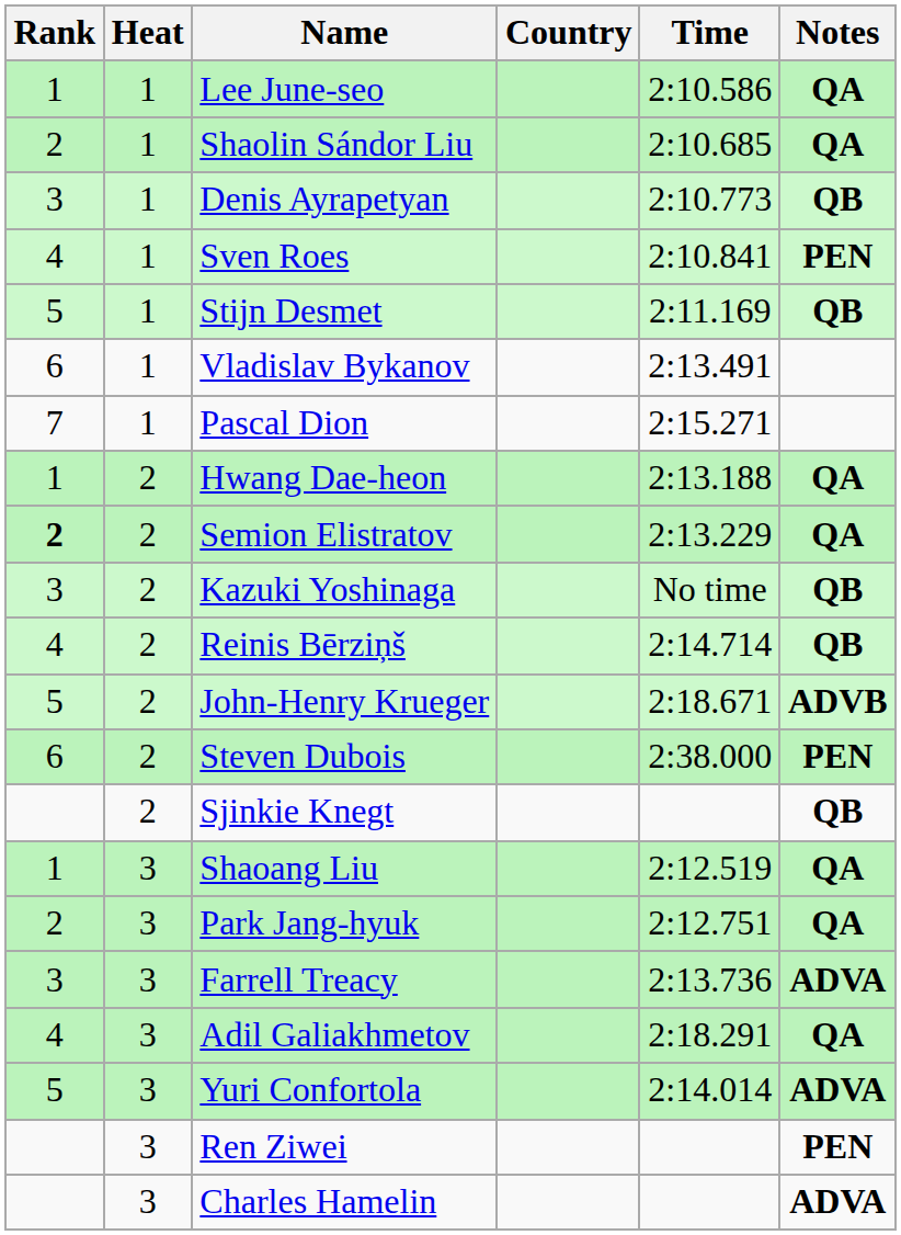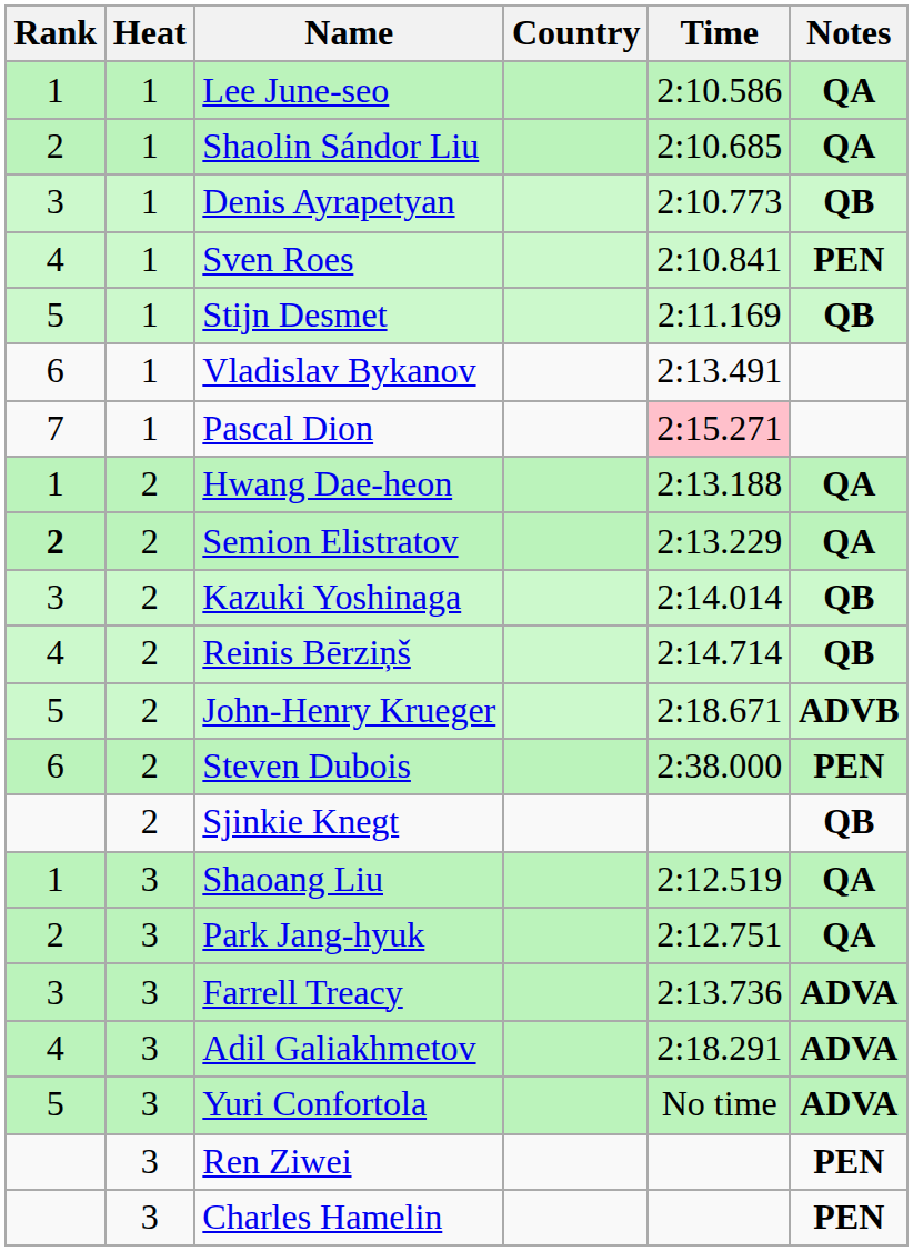 <table class="wikitable sortable" style="text-align:center">
 <tr>
 <th>Rank</th>
 <th>Heat</th>
 <th>Name</th>
 <th>Country</th>
 <th>Time</th>
 <th>Notes</th>
 </tr>
 <tr bgcolor=#bbf3bb>
 <td>1</td>
 <td>1</td>
 <td align=left><a href='#'>Lee June-seo</a></td>
 <td align=left></td>
 <td>2:10.586</td>
 <td><strong>QA</strong></td>
 </tr>
 <tr bgcolor=#bbf3bb>
 <td>2</td>
 <td>1</td>
 <td align=left><a href='#'>Shaolin Sándor Liu</a></td>
 <td align=left></td>
 <td>2:10.685</td>
 <td><strong>QA</strong></td>
 </tr>
 <tr bgcolor=ccf9cc>
 <td>3</td>
 <td>1</td>
 <td align=left><a href='#'>Denis Ayrapetyan</a></td>
 <td align=left></td>
 <td>2:10.773</td>
 <td><strong>QB</strong></td>
 </tr>
 <tr bgcolor=ccf9cc>
 <td>4</td>
 <td>1</td>
 <td align=left><a href='#'>Sven Roes</a></td>
 <td align=left></td>
 <td>2:10.841</td>
 <td><strong>PEN</strong></td>
 </tr>
 <tr bgcolor=ccf9cc>
 <td>5</td>
 <td>1</td>
 <td align=left><a href='#'>Stijn Desmet</a></td>
 <td align=left></td>
 <td>2:11.169</td>
 <td><strong>QB</strong></td>
 </tr>
 <tr>
 <td>6</td>
 <td>1</td>
 <td align=left><a href='#'>Vladislav Bykanov</a></td>
 <td align=left></td>
 <td>2:13.491</td>
 <td></td>
 </tr>
 <tr>
 <td>7</td>
 <td>1</td>
 <td align=left><a href='#'>Pascal Dion</a></td>
 <td align=left></td>
-<td>2:15.271</td>
+<td style="background: pink;">2:15.271</td>
 <td></td>
 </tr>
 <tr bgcolor=#bbf3bb>
 <td>1</td>
 <td>2</td>
 <td align=left><a href='#'>Hwang Dae-heon</a></td>
 <td align=left></td>
 <td>2:13.188</td>
 <td><strong>QA</strong></td>
 </tr>
 <tr bgcolor=#bbf3bb>
 <td><strong>2</strong></td>
 <td>2</td>
 <td align=left><a href='#'>Semion Elistratov</a></td>
 <td align=left></td>
 <td>2:13.229</td>
 <td><strong>QA</strong></td>
 </tr>
 <tr bgcolor=ccf9cc>
 <td>3</td>
 <td>2</td>
 <td align=left><a href='#'>Kazuki Yoshinaga</a></td>
 <td align=left></td>
-<td>No time</td>
+<td>2:14.014</td>
 <td><strong>QB</strong></td>
 </tr>
 <tr bgcolor=ccf9cc>
 <td>4</td>
 <td>2</td>
 <td align=left><a href='#'>Reinis Bērziņš</a></td>
 <td align=left></td>
 <td>2:14.714</td>
 <td><strong>QB</strong></td>
 </tr>
 <tr bgcolor=ccf9cc>
 <td>5</td>
 <td>2</td>
 <td align=left><a href='#'>John-Henry Krueger</a></td>
 <td align=left></td>
 <td>2:18.671</td>
 <td><strong>ADVB</strong></td>
 </tr>
 <tr bgcolor=#bbf3bb>
 <td>6</td>
 <td>2</td>
 <td align=left><a href='#'>Steven Dubois</a></td>
 <td align=left></td>
 <td>2:38.000</td>
 <td><strong>PEN</strong></td>
 </tr>
 <tr>
 <td></td>
 <td>2</td>
 <td align=left><a href='#'>Sjinkie Knegt</a></td>
 <td align=left></td>
 <td></td>
 <td><strong>QB</strong></td>
 </tr>
 <tr bgcolor=#bbf3bb>
 <td>1</td>
 <td>3</td>
 <td align=left><a href='#'>Shaoang Liu</a></td>
 <td align=left></td>
 <td>2:12.519</td>
 <td><strong>QA</strong></td>
 </tr>
 <tr bgcolor=#bbf3bb>
 <td>2</td>
 <td>3</td>
 <td align=left><a href='#'>Park Jang-hyuk</a></td>
 <td align=left></td>
 <td>2:12.751</td>
 <td><strong>QA</strong></td>
 </tr>
 <tr bgcolor=#bbf3bb>
 <td>3</td>
 <td>3</td>
 <td align=left><a href='#'>Farrell Treacy</a></td>
 <td align=left></td>
 <td>2:13.736</td>
 <td><strong>ADVA</strong></td>
 </tr>
 <tr bgcolor=#bbf3bb>
 <td>4</td>
 <td>3</td>
 <td align=left><a href='#'>Adil Galiakhmetov</a></td>
 <td align=left></td>
 <td>2:18.291</td>
-<td><strong>QA</strong></td>
+<td><strong>ADVA</strong></td>
 </tr>
 <tr bgcolor=#bbf3bb>
 <td>5</td>
 <td>3</td>
 <td align=left><a href='#'>Yuri Confortola</a></td>
 <td align=left></td>
-<td>2:14.014</td>
+<td>No time</td>
 <td><strong>ADVA</strong></td>
 </tr>
 <tr>
 <td></td>
 <td>3</td>
 <td align=left><a href='#'>Ren Ziwei</a></td>
 <td align=left></td>
 <td></td>
 <td><strong>PEN</strong></td>
 </tr>
 <tr>
 <td></td>
 <td>3</td>
 <td align=left><a href='#'>Charles Hamelin</a></td>
 <td align=left></td>
 <td></td>
-<td><strong>ADVA</strong></td>
+<td><strong>PEN</strong></td>
 </tr>
 </table>
